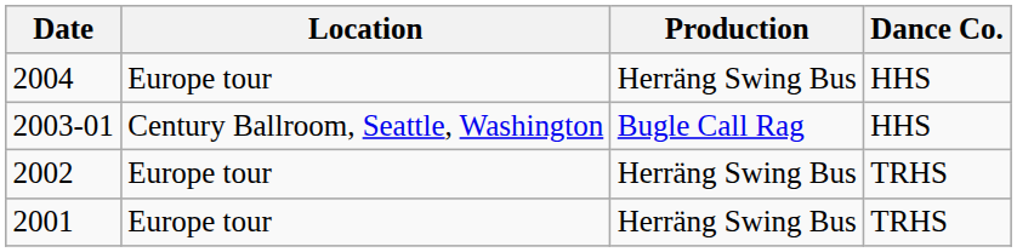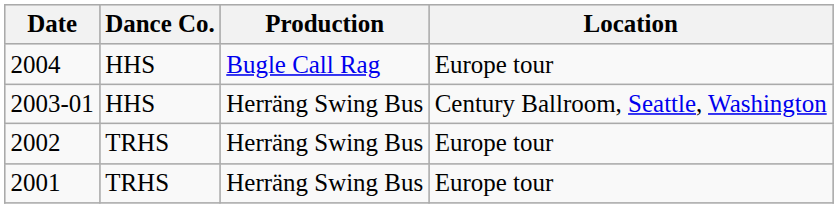 <table class="wikitable">
 <tr>
 <th>Date</th>
+<th>Dance Co.</th>
+<th>Production</th>
 <th>Location</th>
-<th>Production</th>
-<th>Dance Co.</th>
 </tr>
 <tr>
 <td>2004</td>
+<td>HHS</td>
+<td><a href='#'>Bugle Call Rag</a></td>
 <td>Europe tour</td>
-<td>Herräng Swing Bus</td>
-<td>HHS</td>
 </tr>
 <tr>
 <td>2003-01</td>
+<td>HHS</td>
+<td>Herräng Swing Bus</td>
 <td>Century Ballroom, <a href='#'>Seattle</a>, <a href='#'>Washington</a></td>
-<td><a href='#'>Bugle Call Rag</a></td>
-<td>HHS</td>
 </tr>
 <tr>
 <td>2002</td>
+<td>TRHS</td>
+<td>Herräng Swing Bus</td>
 <td>Europe tour</td>
-<td>Herräng Swing Bus</td>
-<td>TRHS</td>
 </tr>
 <tr>
 <td>2001</td>
+<td>TRHS</td>
+<td>Herräng Swing Bus</td>
 <td>Europe tour</td>
-<td>Herräng Swing Bus</td>
-<td>TRHS</td>
 </tr>
 </table>
